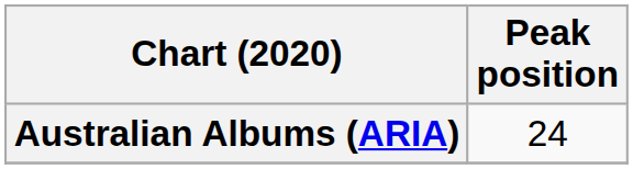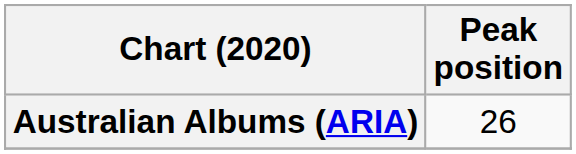 <table class="wikitable sortable plainrowheaders" style="text-align:center">
 <tr>
 <th scope="col">Chart (2020)</th>
 <th scope="col">Peak<br>position</th>
 </tr>
 <tr>
 <th scope="row">Australian Albums (<a href='#'>ARIA</a>)</th>
-<td>24</td>
+<td>26</td>
 </tr>
 <tr>
 </tr>
 <tr>
 </tr>
 <tr>
 </tr>
 <tr>
 </tr>
 <tr>
 </tr>
 <tr>
 </tr>
 </table>
